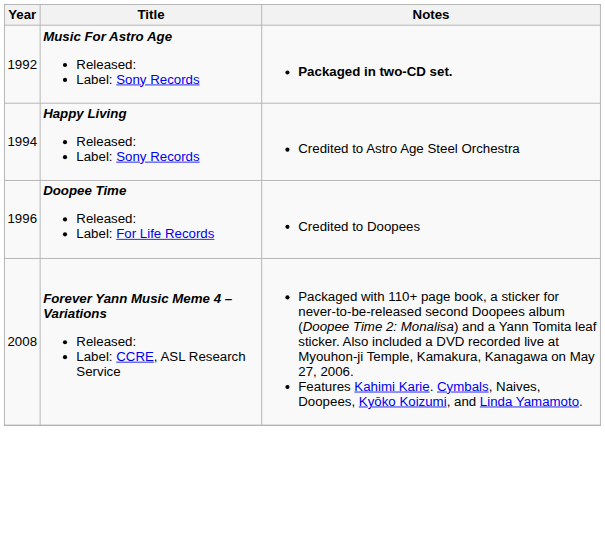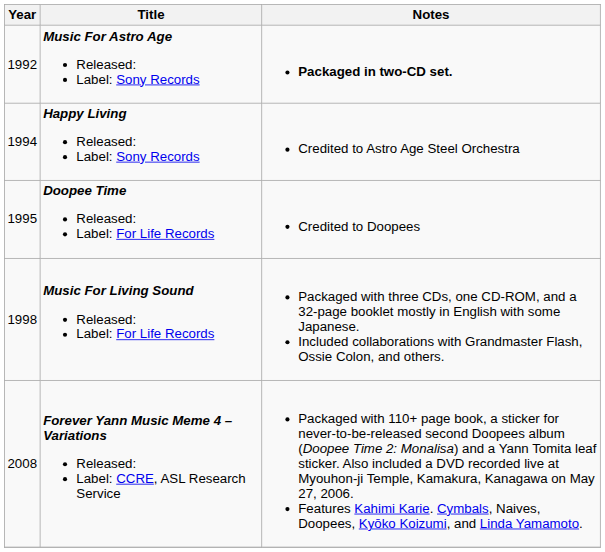 <table class="wikitable">
 <tr>
 <th width="33">Year</th>
 <th width="260">Title</th>
 <th width="400">Notes</th>
 </tr>
 <tr>
 <td align="center">1992</td>
 <td><strong><em>Music For Astro Age</em></strong><br><ul><li>Released: </li><li>Label: <a href='#'>Sony Records</a></li></ul></td>
 <td><strong><br><ul><li>Packaged in two-CD set.</li></ul></strong></td>
 </tr>
 <tr>
 <td align="center">1994</td>
 <td><strong><em>Happy Living</em></strong><br><ul><li>Released: </li><li>Label: <a href='#'>Sony Records</a></li></ul></td>
 <td><br><ul><li>Credited to Astro Age Steel Orchestra</li></ul></td>
 </tr>
 <tr>
-<td align="center">1996</td>
+<td align="center">1995</td>
 <td><strong><em>Doopee Time</em></strong><br><ul><li>Released: </li><li>Label: <a href='#'>For Life Records</a></li></ul></td>
 <td><br><ul><li>Credited to Doopees</li></ul></td>
+</tr>
+<tr>
+<td align="center">1998</td>
+<td><strong><em>Music For Living Sound</em></strong><br><ul><li>Released: </li><li>Label: <a href='#'>For Life Records</a></li></ul></td>
+<td><br><ul><li>Packaged with three CDs, one CD-ROM, and a 32-page booklet mostly in English with some Japanese.</li><li>Included collaborations with Grandmaster Flash, Ossie Colon, and others.</li></ul></td>
 </tr>
 <tr>
 <td align="center">2008</td>
 <td><strong><em>Forever Yann Music Meme 4 – Variations</em></strong><br><ul><li>Released: </li><li>Label: <a href='#'>CCRE</a>, ASL Research Service</li></ul></td>
 <td><br><ul><li>Packaged with 110+ page book, a sticker for never-to-be-released second Doopees album (<em>Doopee Time 2: Monalisa</em>) and a Yann Tomita leaf sticker. Also included a DVD recorded live at Myouhon-ji Temple, Kamakura, Kanagawa on May 27, 2006.</li><li>Features <a href='#'>Kahimi Karie</a>. <a href='#'>Cymbals</a>, Naives, Doopees, <a href='#'>Kyōko Koizumi</a>, and <a href='#'>Linda Yamamoto</a>.</li></ul></td>
 </tr>
 <tr>
 </tr>
 </table>
